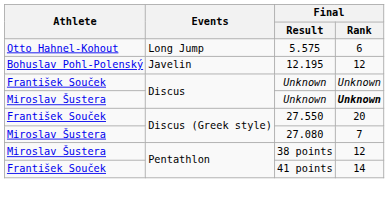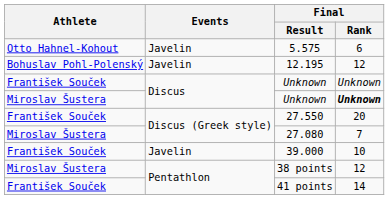 <table class=wikitable style="font-size:90%">
 <tr>
 <th rowspan="2">Athlete</th>
 <th rowspan="2">Events</th>
 <th colspan="2">Final</th>
 </tr>
 <tr>
 <th>Result</th>
 <th>Rank</th>
 </tr>
 <tr>
 <td><a href='#'>Otto Hahnel-Kohout</a></td>
-<td>Long Jump</td>
+<td>Javelin</td>
 <td align="center">5.575</td>
 <td align="center">6</td>
 </tr>
 <tr>
 <td><a href='#'>Bohuslav Pohl-Polenský</a></td>
 <td>Javelin</td>
 <td align="center">12.195</td>
 <td align="center">12</td>
 </tr>
 <tr>
 <td><a href='#'>František Souček</a></td>
 <td rowspan=2>Discus</td>
 <td align="center"><em>Unknown</em></td>
 <td align="center"><em>Unknown</em></td>
 </tr>
 <tr>
 <td><a href='#'>Miroslav Šustera</a></td>
 <td align="center"><em>Unknown</em></td>
 <td align="center"><strong><em>Unknown</em></strong></td>
 </tr>
 <tr>
 <td><a href='#'>František Souček</a></td>
 <td rowspan=2>Discus (Greek style)</td>
 <td align="center">27.550</td>
 <td align="center">20</td>
 </tr>
 <tr>
 <td><a href='#'>Miroslav Šustera</a></td>
 <td align="center">27.080</td>
 <td align="center">7</td>
 </tr>
 <tr>
+<td><a href='#'>František Souček</a></td>
+<td>Javelin</td>
+<td align="center">39.000</td>
+<td align="center">10</td>
+</tr>
+<tr>
 <td><a href='#'>Miroslav Šustera</a></td>
 <td rowspan=2>Pentathlon</td>
 <td align="center">38 points</td>
 <td align="center">12</td>
 </tr>
 <tr>
 <td><a href='#'>František Souček</a></td>
 <td align="center">41 points</td>
 <td align="center">14</td>
 </tr>
 </table>
